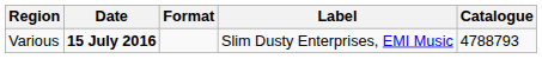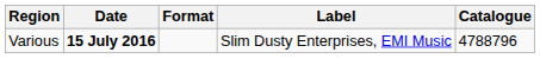 <table class="wikitable plainrowheaders">
 <tr>
 <th scope="col">Region</th>
 <th scope="col">Date</th>
 <th scope="col">Format</th>
 <th scope="col">Label</th>
 <th scope="col">Catalogue</th>
 </tr>
 <tr>
 <td>Various</td>
 <td><strong>15 July 2016 </strong></td>
 <td></td>
 <td>Slim Dusty Enterprises, <a href='#'>EMI Music</a></td>
-<td>4788793</td>
+<td>4788796</td>
 </tr>
 </table>
